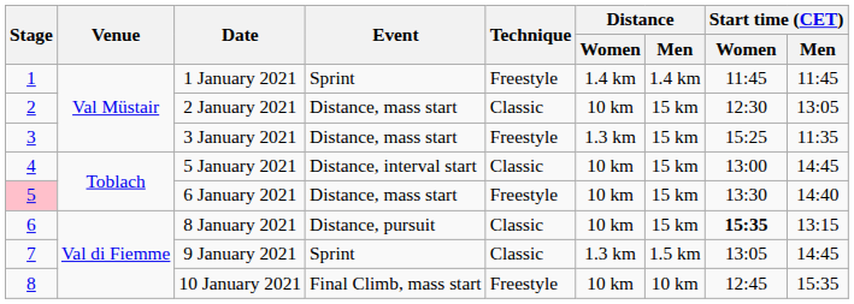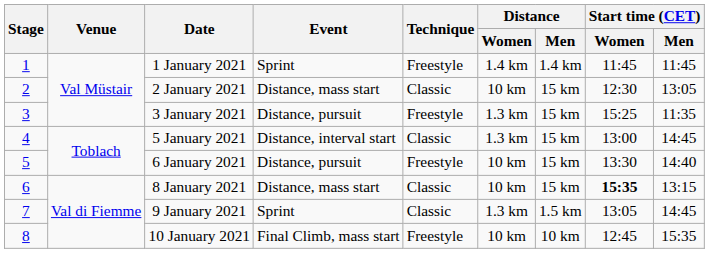 <table class="wikitable">
 <tr>
 <th rowspan=2>Stage</th>
 <th rowspan=2>Venue</th>
 <th rowspan=2>Date</th>
 <th rowspan=2>Event</th>
 <th rowspan=2>Technique</th>
 <th colspan=2>Distance</th>
 <th colspan=2>Start time (<a href='#'>CET</a>)</th>
 </tr>
 <tr>
 <th>Women</th>
 <th>Men</th>
 <th>Women</th>
 <th>Men</th>
 </tr>
 <tr align="center">
 <td><a href='#'>1</a></td>
 <td rowspan=3 align="center"><a href='#'>Val Müstair</a> </td>
 <td>1 January 2021</td>
 <td align="left">Sprint</td>
 <td align="left">Freestyle</td>
 <td>1.4 km</td>
 <td>1.4 km</td>
 <td>11:45</td>
 <td>11:45</td>
 </tr>
 <tr align="center">
 <td><a href='#'>2</a></td>
 <td>2 January 2021</td>
 <td align="left">Distance, mass start</td>
 <td align="left">Classic</td>
 <td>10 km</td>
 <td>15 km</td>
 <td>12:30</td>
 <td>13:05</td>
 </tr>
 <tr align="center">
 <td><a href='#'>3</a></td>
 <td>3 January 2021</td>
-<td align="left">Distance, mass start</td>
+<td align="left">Distance, pursuit</td>
 <td align="left">Freestyle</td>
 <td>1.3 km</td>
 <td>15 km</td>
 <td>15:25</td>
 <td>11:35</td>
 </tr>
 <tr align="center">
 <td><a href='#'>4</a></td>
 <td rowspan=2 align="center"><a href='#'>Toblach</a> </td>
 <td>5 January 2021</td>
 <td align="left">Distance, interval start</td>
 <td align="left">Classic</td>
-<td>10 km</td>
+<td>1.3 km</td>
 <td>15 km</td>
 <td>13:00</td>
 <td>14:45</td>
 </tr>
 <tr align="center">
-<td style="background: pink;"><a href='#'>5</a></td>
+<td><a href='#'>5</a></td>
 <td>6 January 2021</td>
-<td align="left">Distance, mass start</td>
+<td align="left">Distance, pursuit</td>
 <td align="left">Freestyle</td>
 <td>10 km</td>
 <td>15 km</td>
 <td>13:30</td>
 <td>14:40</td>
 </tr>
 <tr align="center">
 <td><a href='#'>6</a></td>
 <td rowspan=3 align="center"><a href='#'>Val di Fiemme</a> </td>
 <td>8 January 2021</td>
-<td align="left">Distance, pursuit</td>
+<td align="left">Distance, mass start</td>
 <td align="left">Classic</td>
 <td>10 km</td>
 <td>15 km</td>
 <td><strong>15:35</strong></td>
 <td>13:15</td>
 </tr>
 <tr align="center">
 <td><a href='#'>7</a></td>
 <td>9 January 2021</td>
 <td align="left">Sprint</td>
 <td align="left">Classic</td>
 <td>1.3 km</td>
 <td>1.5 km</td>
 <td>13:05</td>
 <td>14:45</td>
 </tr>
 <tr align="center">
 <td><a href='#'>8</a></td>
 <td>10 January 2021</td>
 <td align="left">Final Climb, mass start</td>
 <td align="left">Freestyle</td>
 <td>10 km</td>
 <td>10 km</td>
 <td>12:45</td>
 <td>15:35</td>
 </tr>
 </table>
